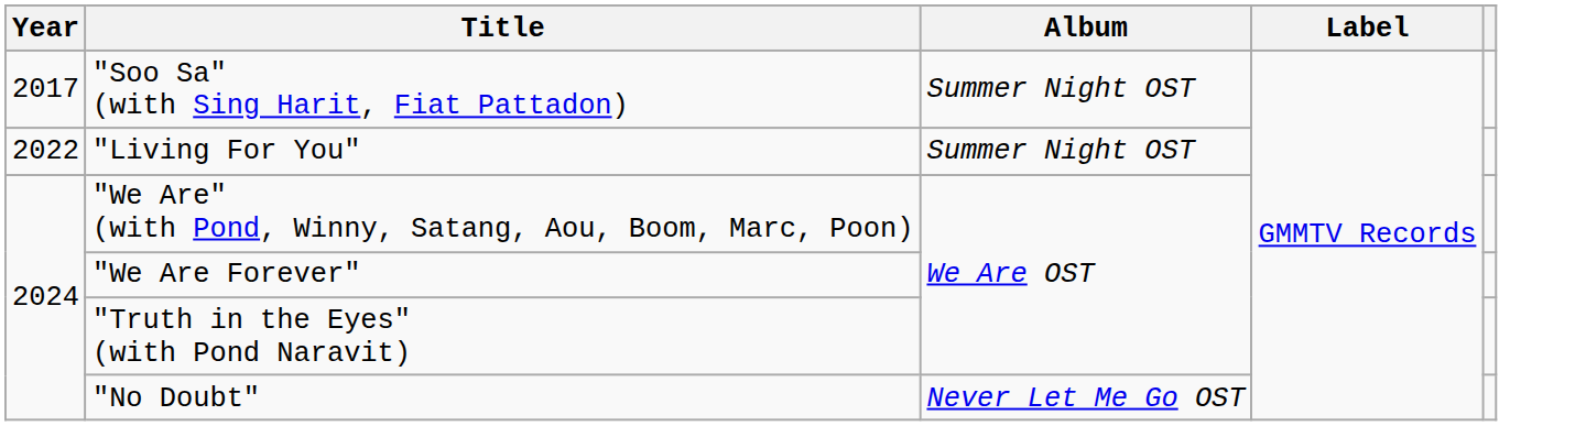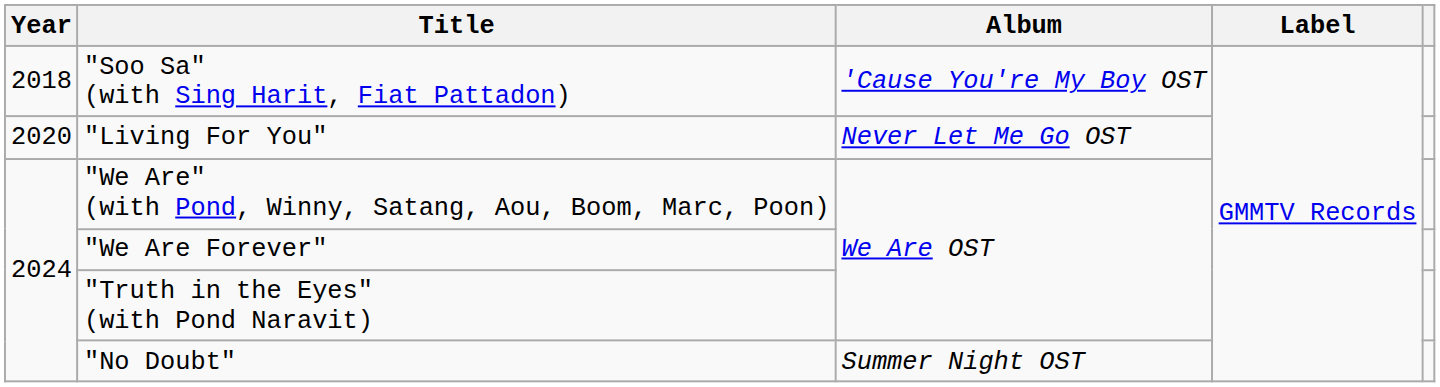 <table class="wikitable sortable plainrowheaders">
 <tr>
 <th scope="col">Year</th>
 <th scope="col">Title</th>
 <th scope="col">Album</th>
 <th scope="col">Label</th>
 <th scope="col" class="unsortable"></th>
 </tr>
 <tr>
-<td>2017</td>
+<td>2018</td>
 <td>"Soo Sa"<br><span>(with <a href='#'>Sing Harit</a>, <a href='#'>Fiat Pattadon</a>)</span></td>
-<td><em>Summer Night OST</em></td>
+<td><em><a href='#'>'Cause You're My Boy</a> OST</em></td>
 <td rowspan="6"><a href='#'>GMMTV Records</a></td>
 <td></td>
 </tr>
 <tr>
-<td>2022</td>
+<td>2020</td>
 <td>"Living For You"</td>
-<td><em>Summer Night OST</em></td>
+<td><a href='#'><em>Never Let Me Go</em></a> <em>OST</em></td>
 <td></td>
 </tr>
 <tr>
 <td rowspan="4">2024</td>
 <td>"We Are"<br><span>(with <a href='#'>Pond</a>, Winny, Satang, Aou, Boom, Marc, Poon)</span></td>
 <td rowspan="3"><a href='#'><em>We Are</em></a> <em>OST</em></td>
 <td></td>
 </tr>
 <tr>
 <td>"We Are Forever"</td>
 <td></td>
 </tr>
 <tr>
 <td>"Truth in the Eyes"<br><span>(with Pond Naravit)</span></td>
 <td></td>
 </tr>
 <tr>
 <td>"No Doubt"</td>
-<td><a href='#'><em>Never Let Me Go</em></a> <em>OST</em></td>
+<td><em>Summer Night OST</em></td>
 <td></td>
 </tr>
 </table>
